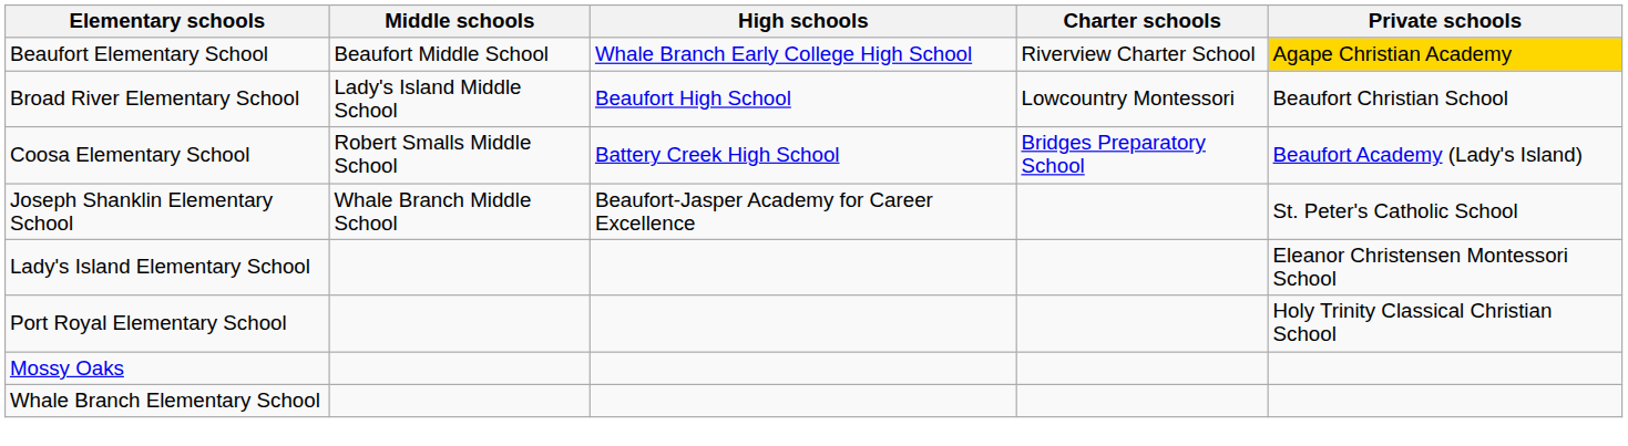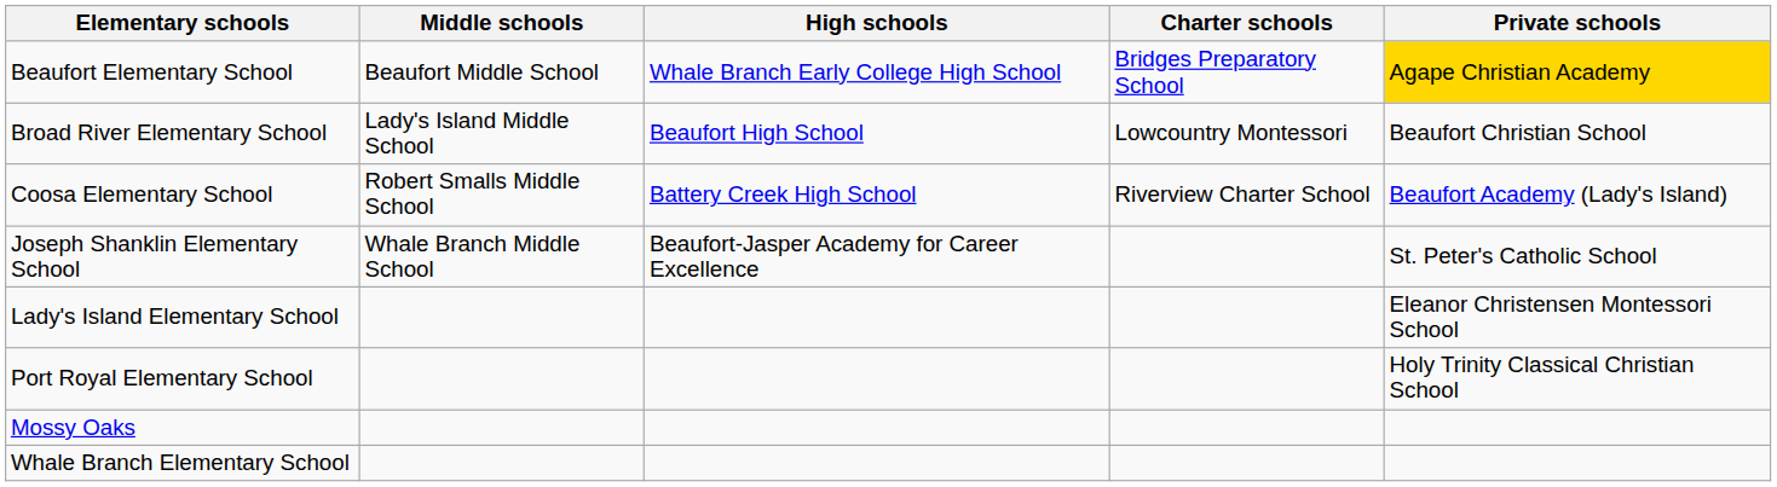 <table class="wikitable">
 <tr>
 <th>Elementary schools</th>
 <th>Middle schools</th>
 <th>High schools</th>
 <th>Charter schools</th>
 <th>Private schools</th>
 </tr>
 <tr>
 <td>Beaufort Elementary School</td>
 <td>Beaufort Middle School</td>
 <td><a href='#'>Whale Branch Early College High School</a></td>
-<td>Riverview Charter School</td>
+<td><a href='#'>Bridges Preparatory School</a></td>
 <td style="background: gold;">Agape Christian Academy</td>
 </tr>
 <tr>
 <td>Broad River Elementary School</td>
 <td>Lady's Island Middle School</td>
 <td><a href='#'>Beaufort High School</a></td>
 <td>Lowcountry Montessori</td>
 <td>Beaufort Christian School</td>
 </tr>
 <tr>
 <td>Coosa Elementary School</td>
 <td>Robert Smalls Middle School</td>
 <td><a href='#'>Battery Creek High School</a></td>
-<td><a href='#'>Bridges Preparatory School</a></td>
+<td>Riverview Charter School</td>
 <td><a href='#'>Beaufort Academy</a> (Lady's Island)</td>
 </tr>
 <tr>
 <td>Joseph Shanklin Elementary School</td>
 <td>Whale Branch Middle School</td>
 <td>Beaufort-Jasper Academy for Career Excellence</td>
 <td></td>
 <td>St. Peter's Catholic School</td>
 </tr>
 <tr>
 <td>Lady's Island Elementary School</td>
 <td></td>
 <td></td>
 <td></td>
 <td>Eleanor Christensen Montessori School</td>
 </tr>
 <tr>
 <td>Port Royal Elementary School</td>
 <td></td>
 <td></td>
 <td></td>
 <td>Holy Trinity Classical Christian School</td>
 </tr>
 <tr>
 <td><a href='#'>Mossy Oaks</a></td>
 <td></td>
 <td></td>
 <td></td>
 </tr>
 <tr>
 <td>Whale Branch Elementary School</td>
 <td></td>
 <td></td>
 <td></td>
 <td></td>
 </tr>
 </table>
